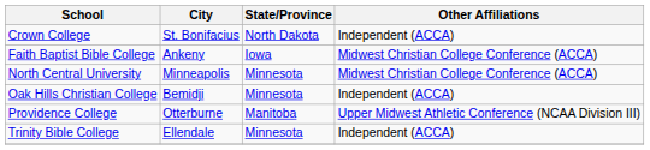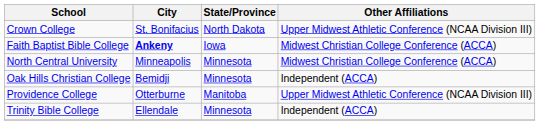 <table class="wikitable sortable">
 <tr>
 <th>School</th>
 <th>City</th>
 <th>State/Province</th>
 <th>Other Affiliations</th>
 </tr>
 <tr>
 <td><a href='#'>Crown College</a></td>
 <td><a href='#'>St. Bonifacius</a></td>
 <td><a href='#'>North Dakota</a></td>
-<td>Independent (<a href='#'>ACCA</a>)</td>
+<td><a href='#'>Upper Midwest Athletic Conference</a> (NCAA Division III)</td>
 </tr>
 <tr>
 <td><a href='#'>Faith Baptist Bible College</a></td>
-<td><a href='#'>Ankeny</a></td>
+<td><strong><a href='#'>Ankeny</a></strong></td>
 <td><a href='#'>Iowa</a></td>
 <td><a href='#'>Midwest Christian College Conference</a> (<a href='#'>ACCA</a>)</td>
 </tr>
 <tr>
 <td><a href='#'>North Central University</a></td>
 <td><a href='#'>Minneapolis</a></td>
 <td><a href='#'>Minnesota</a></td>
 <td><a href='#'>Midwest Christian College Conference</a> (<a href='#'>ACCA</a>)</td>
 </tr>
 <tr>
 <td><a href='#'>Oak Hills Christian College</a></td>
 <td><a href='#'>Bemidji</a></td>
 <td><a href='#'>Minnesota</a></td>
 <td>Independent (<a href='#'>ACCA</a>)</td>
 </tr>
 <tr>
 <td><a href='#'>Providence College</a></td>
 <td><a href='#'>Otterburne</a></td>
 <td><a href='#'>Manitoba</a></td>
 <td><a href='#'>Upper Midwest Athletic Conference</a> (NCAA Division III)</td>
 </tr>
 <tr>
 <td><a href='#'>Trinity Bible College</a></td>
 <td><a href='#'>Ellendale</a></td>
 <td><a href='#'>Minnesota</a></td>
 <td>Independent (<a href='#'>ACCA</a>)</td>
 </tr>
 <tr>
 </tr>
 </table>
